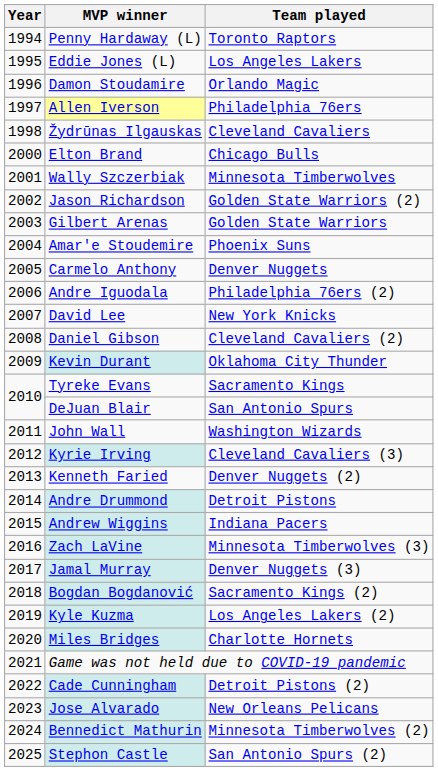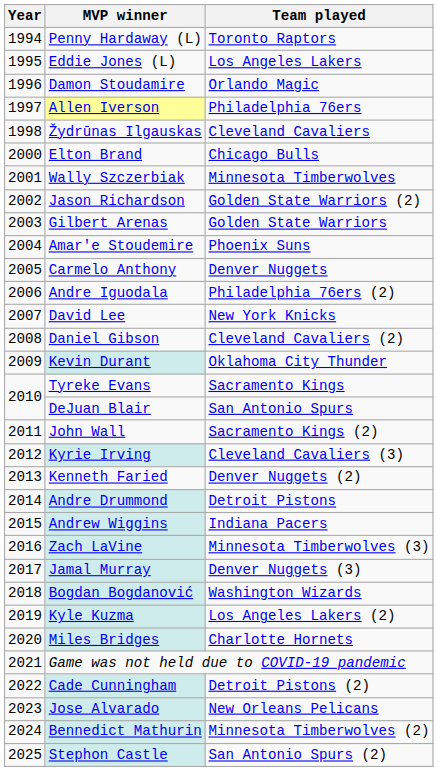 <table class="wikitable">
 <tr>
 <th>Year</th>
 <th>MVP winner</th>
 <th>Team played</th>
 </tr>
 <tr>
 <td>1994</td>
 <td> <a href='#'>Penny Hardaway</a> (L)</td>
 <td><a href='#'>Toronto Raptors</a></td>
 </tr>
 <tr>
 <td>1995</td>
 <td> <a href='#'>Eddie Jones</a> (L)</td>
 <td><a href='#'>Los Angeles Lakers</a></td>
 </tr>
 <tr>
 <td>1996</td>
 <td> <a href='#'>Damon Stoudamire</a></td>
 <td><a href='#'>Orlando Magic</a></td>
 </tr>
 <tr>
 <td>1997</td>
 <td style="background-color:#FFFF99;"> <a href='#'>Allen Iverson</a></td>
 <td><a href='#'>Philadelphia 76ers</a></td>
 </tr>
 <tr>
 <td>1998</td>
 <td> <a href='#'>Žydrūnas Ilgauskas</a></td>
 <td><a href='#'>Cleveland Cavaliers</a></td>
 </tr>
 <tr>
 <td>2000</td>
 <td> <a href='#'>Elton Brand</a></td>
 <td><a href='#'>Chicago Bulls</a></td>
 </tr>
 <tr>
 <td>2001</td>
 <td> <a href='#'>Wally Szczerbiak</a></td>
 <td><a href='#'>Minnesota Timberwolves</a></td>
 </tr>
 <tr>
 <td>2002</td>
 <td> <a href='#'>Jason Richardson</a></td>
 <td><a href='#'>Golden State Warriors</a> (2)</td>
 </tr>
 <tr>
 <td>2003</td>
 <td> <a href='#'>Gilbert Arenas</a></td>
 <td><a href='#'>Golden State Warriors</a></td>
 </tr>
 <tr>
 <td>2004</td>
 <td> <a href='#'>Amar'e Stoudemire</a></td>
 <td><a href='#'>Phoenix Suns</a></td>
 </tr>
 <tr>
 <td>2005</td>
 <td> <a href='#'>Carmelo Anthony</a></td>
 <td><a href='#'>Denver Nuggets</a></td>
 </tr>
 <tr>
 <td>2006</td>
 <td> <a href='#'>Andre Iguodala</a></td>
 <td><a href='#'>Philadelphia 76ers</a> (2)</td>
 </tr>
 <tr>
 <td>2007</td>
 <td> <a href='#'>David Lee</a></td>
 <td><a href='#'>New York Knicks</a></td>
 </tr>
 <tr>
 <td>2008</td>
 <td> <a href='#'>Daniel Gibson</a></td>
 <td><a href='#'>Cleveland Cavaliers</a> (2)</td>
 </tr>
 <tr>
 <td>2009</td>
 <td style="background-color:#CFECEC;"> <a href='#'>Kevin Durant</a></td>
 <td><a href='#'>Oklahoma City Thunder</a></td>
 </tr>
 <tr>
 <td rowspan="2">2010</td>
 <td> <a href='#'>Tyreke Evans</a></td>
 <td><a href='#'>Sacramento Kings</a></td>
 </tr>
 <tr>
 <td> <a href='#'>DeJuan Blair</a></td>
 <td><a href='#'>San Antonio Spurs</a></td>
 </tr>
 <tr>
 <td>2011</td>
 <td> <a href='#'>John Wall</a></td>
-<td><a href='#'>Washington Wizards</a></td>
+<td><a href='#'>Sacramento Kings</a> (2)</td>
 </tr>
 <tr>
 <td>2012</td>
 <td style="background-color:#CFECEC;"> <a href='#'>Kyrie Irving</a></td>
 <td><a href='#'>Cleveland Cavaliers</a> (3)</td>
 </tr>
 <tr>
 <td>2013</td>
 <td> <a href='#'>Kenneth Faried</a></td>
 <td><a href='#'>Denver Nuggets</a> (2)</td>
 </tr>
 <tr>
 <td>2014</td>
 <td style="background-color:#CFECEC;"> <a href='#'>Andre Drummond</a></td>
 <td><a href='#'>Detroit Pistons</a></td>
 </tr>
 <tr>
 <td>2015</td>
 <td style="background-color:#CFECEC;"> <a href='#'>Andrew Wiggins</a></td>
 <td><a href='#'>Indiana Pacers</a></td>
 </tr>
 <tr>
 <td>2016</td>
 <td style="background-color:#CFECEC;"> <a href='#'>Zach LaVine</a></td>
 <td><a href='#'>Minnesota Timberwolves</a> (3)</td>
 </tr>
 <tr>
 <td>2017</td>
 <td style="background-color:#CFECEC;"> <a href='#'>Jamal Murray</a></td>
 <td><a href='#'>Denver Nuggets</a> (3)</td>
 </tr>
 <tr>
 <td>2018</td>
 <td style="background-color:#CFECEC;"> <a href='#'>Bogdan Bogdanović</a></td>
-<td><a href='#'>Sacramento Kings</a> (2)</td>
+<td><a href='#'>Washington Wizards</a></td>
 </tr>
 <tr>
 <td>2019</td>
 <td style="background-color:#CFECEC;"> <a href='#'>Kyle Kuzma</a></td>
 <td><a href='#'>Los Angeles Lakers</a> (2)</td>
 </tr>
 <tr>
 <td>2020</td>
 <td style="background-color:#CFECEC;"> <a href='#'>Miles Bridges</a></td>
 <td><a href='#'>Charlotte Hornets</a></td>
 </tr>
 <tr>
 <td>2021</td>
 <td colspan="2"><em>Game was not held due to <a href='#'>COVID-19 pandemic</a></em></td>
 </tr>
 <tr>
 <td>2022</td>
 <td style="background-color:#CFECEC;"> <a href='#'>Cade Cunningham</a></td>
 <td><a href='#'>Detroit Pistons</a> (2)</td>
 </tr>
 <tr>
 <td>2023</td>
 <td style="background-color:#CFECEC;"> <a href='#'>Jose Alvarado</a></td>
 <td><a href='#'>New Orleans Pelicans</a></td>
 </tr>
 <tr>
 <td>2024</td>
 <td style="background-color:#CFECEC;"> <a href='#'>Bennedict Mathurin</a></td>
 <td><a href='#'>Minnesota Timberwolves</a> (2)</td>
 </tr>
 <tr>
 <td>2025</td>
 <td style="background-color:#CFECEC;"> <a href='#'>Stephon Castle</a></td>
 <td><a href='#'>San Antonio Spurs</a> (2)</td>
 </tr>
 </table>
